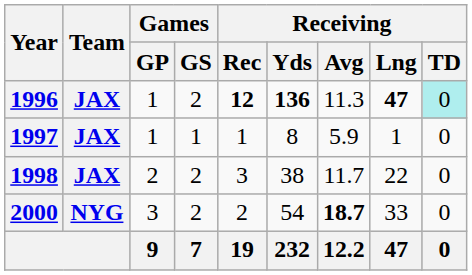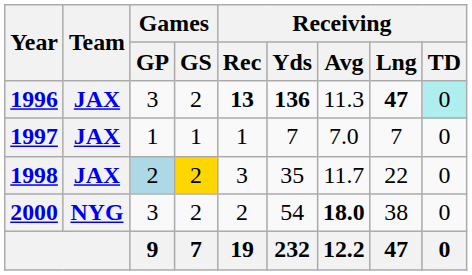 <table class="wikitable" style="text-align:center">
 <tr>
 <th rowspan="2">Year</th>
 <th rowspan="2">Team</th>
 <th colspan="2">Games</th>
 <th colspan="5">Receiving</th>
 </tr>
 <tr>
 <th>GP</th>
 <th>GS</th>
 <th>Rec</th>
 <th>Yds</th>
 <th>Avg</th>
 <th>Lng</th>
 <th>TD</th>
 </tr>
 <tr>
 <th><a href='#'>1996</a></th>
 <th><a href='#'>JAX</a></th>
-<td>1</td>
+<td>3</td>
 <td>2</td>
-<td><strong>12</strong></td>
+<td><strong>13</strong></td>
 <td><strong>136</strong></td>
 <td>11.3</td>
 <td><strong>47</strong></td>
 <td style="background: paleturquoise;">0</td>
 </tr>
 <tr>
 <th><a href='#'>1997</a></th>
 <th><a href='#'>JAX</a></th>
 <td>1</td>
 <td>1</td>
 <td>1</td>
-<td>8</td>
-<td>5.9</td>
-<td>1</td>
+<td>7</td>
+<td>7.0</td>
+<td>7</td>
 <td>0</td>
 </tr>
 <tr>
 <th><a href='#'>1998</a></th>
 <th><a href='#'>JAX</a></th>
-<td>2</td>
-<td>2</td>
+<td style="background: lightblue;">2</td>
+<td style="background: gold;">2</td>
 <td>3</td>
-<td>38</td>
+<td>35</td>
 <td>11.7</td>
 <td>22</td>
 <td>0</td>
 </tr>
 <tr>
 <th><a href='#'>2000</a></th>
 <th><a href='#'>NYG</a></th>
 <td>3</td>
 <td>2</td>
 <td>2</td>
 <td>54</td>
-<td><strong>18.7</strong></td>
-<td>33</td>
+<td><strong>18.0</strong></td>
+<td>38</td>
 <td>0</td>
 </tr>
 <tr>
 <th colspan="2"></th>
 <th>9</th>
 <th>7</th>
 <th>19</th>
 <th>232</th>
 <th>12.2</th>
 <th>47</th>
 <th>0</th>
 </tr>
 </table>
